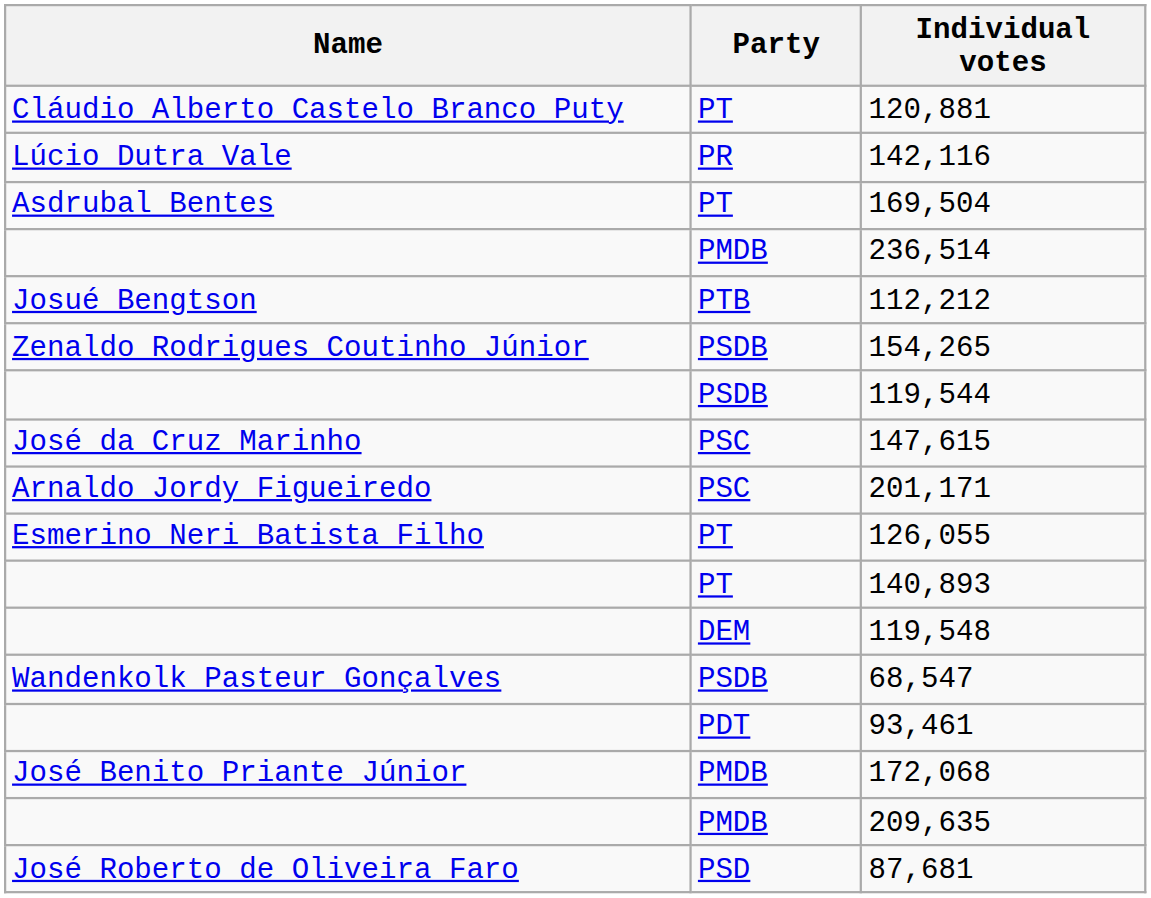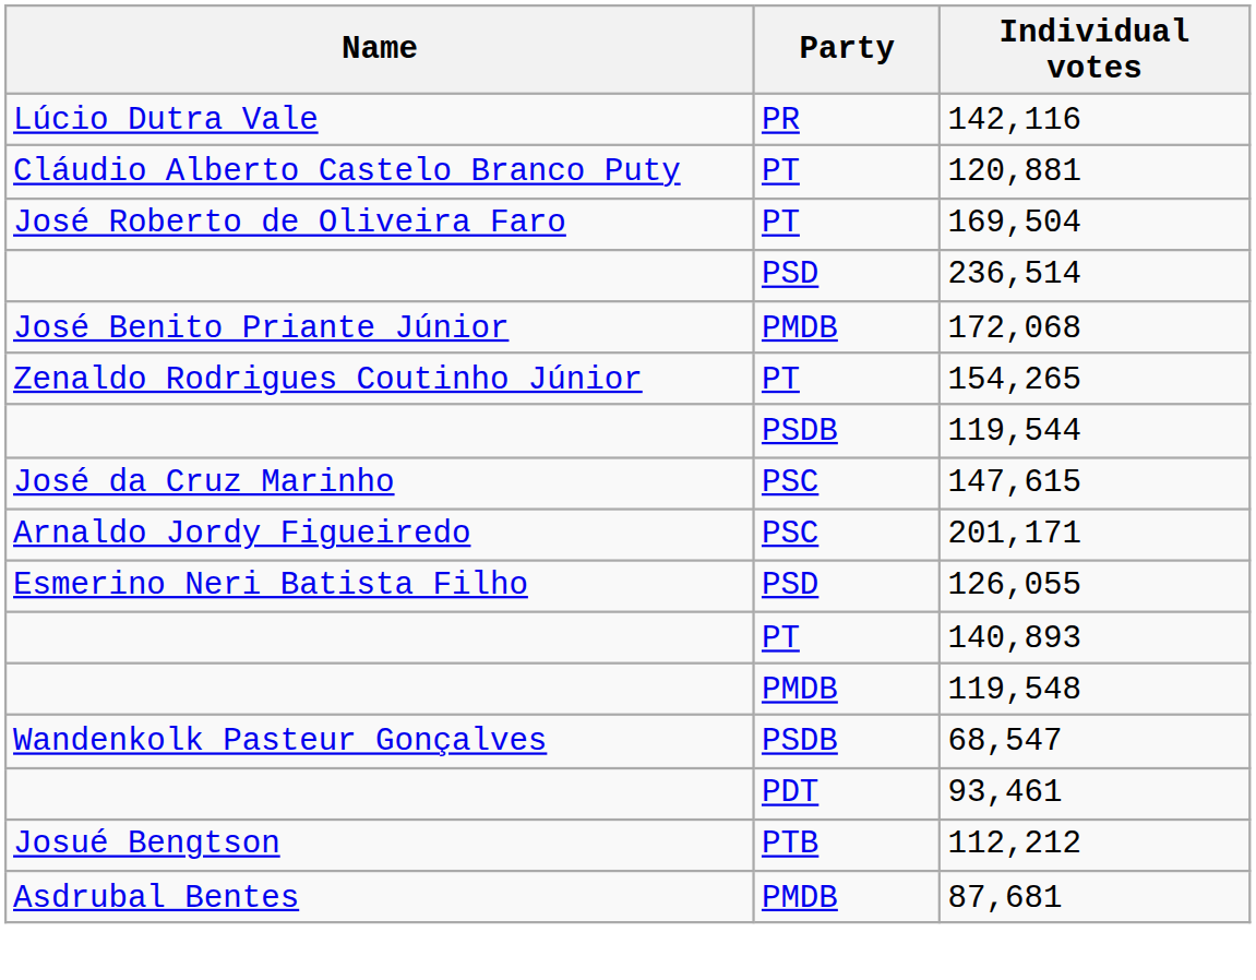 <table class="wikitable sortable">
 <tr>
 <th style="width:300px;">Name</th>
 <th style="width:70px;">Party</th>
 <th style="width:120px;">Individual votes</th>
 </tr>
 <tr>
+<td><a href='#'>Lúcio Dutra Vale</a></td>
+<td><a href='#'>PR</a></td>
+<td>142,116</td>
+</tr>
+<tr>
 <td><a href='#'>Cláudio Alberto Castelo Branco Puty</a></td>
 <td><a href='#'>PT</a></td>
 <td>120,881</td>
 </tr>
 <tr>
-<td><a href='#'>Lúcio Dutra Vale</a></td>
-<td><a href='#'>PR</a></td>
-<td>142,116</td>
-</tr>
-<tr>
-<td><a href='#'>Asdrubal Bentes</a></td>
+<td><a href='#'>José Roberto de Oliveira Faro</a></td>
 <td><a href='#'>PT</a></td>
 <td>169,504</td>
 </tr>
 <tr>
 <td></td>
-<td><a href='#'>PMDB</a></td>
+<td><a href='#'>PSD</a></td>
 <td>236,514</td>
 </tr>
 <tr>
-<td><a href='#'>Josué Bengtson</a></td>
-<td><a href='#'>PTB</a></td>
-<td>112,212</td>
+<td><a href='#'>José Benito Priante Júnior</a></td>
+<td><a href='#'>PMDB</a></td>
+<td>172,068</td>
 </tr>
 <tr>
 <td><a href='#'>Zenaldo Rodrigues Coutinho Júnior</a></td>
-<td><a href='#'>PSDB</a></td>
+<td><a href='#'>PT</a></td>
 <td>154,265</td>
 </tr>
 <tr>
 <td></td>
 <td><a href='#'>PSDB</a></td>
 <td>119,544</td>
 </tr>
 <tr>
 <td><a href='#'>José da Cruz Marinho</a></td>
 <td><a href='#'>PSC</a></td>
 <td>147,615</td>
 </tr>
 <tr>
 <td><a href='#'>Arnaldo Jordy Figueiredo</a></td>
 <td><a href='#'>PSC</a></td>
 <td>201,171</td>
 </tr>
 <tr>
 <td><a href='#'>Esmerino Neri Batista Filho</a></td>
-<td><a href='#'>PT</a></td>
+<td><a href='#'>PSD</a></td>
 <td>126,055</td>
 </tr>
 <tr>
 <td></td>
 <td><a href='#'>PT</a></td>
 <td>140,893</td>
 </tr>
 <tr>
 <td></td>
-<td><a href='#'>DEM</a></td>
+<td><a href='#'>PMDB</a></td>
 <td>119,548</td>
 </tr>
 <tr>
 <td><a href='#'>Wandenkolk Pasteur Gonçalves</a></td>
 <td><a href='#'>PSDB</a></td>
 <td>68,547</td>
 </tr>
 <tr>
 <td></td>
 <td><a href='#'>PDT</a></td>
 <td>93,461</td>
 </tr>
 <tr>
-<td><a href='#'>José Benito Priante Júnior</a></td>
-<td><a href='#'>PMDB</a></td>
-<td>172,068</td>
+<td><a href='#'>Josué Bengtson</a></td>
+<td><a href='#'>PTB</a></td>
+<td>112,212</td>
 </tr>
 <tr>
-<td></td>
+<td><a href='#'>Asdrubal Bentes</a></td>
 <td><a href='#'>PMDB</a></td>
-<td>209,635</td>
-</tr>
-<tr>
-<td><a href='#'>José Roberto de Oliveira Faro</a></td>
-<td><a href='#'>PSD</a></td>
 <td>87,681</td>
 </tr>
 </table>
